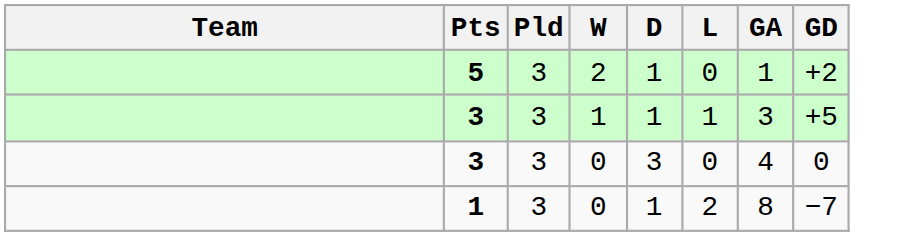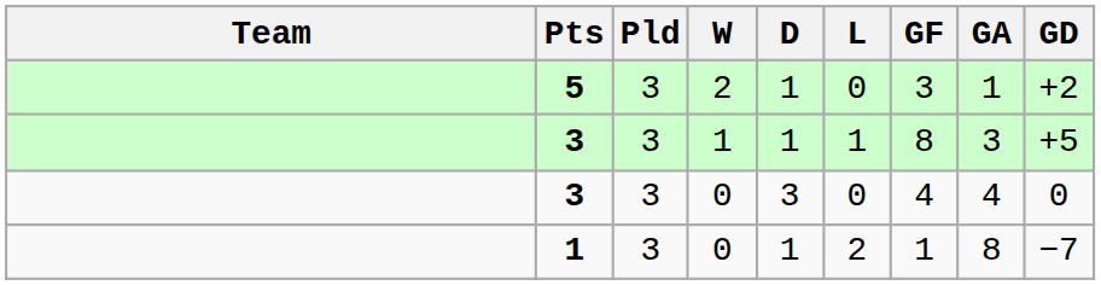 <table class="wikitable" style="text-align:center;">
 <tr>
 <th style="width:200px;">Team</th>
 <th width="20">Pts</th>
 <th width="20">Pld</th>
 <th width="20">W</th>
 <th width="20">D</th>
 <th width="20">L</th>
+<th width="20">GF</th>
 <th width="20">GA</th>
 <th width="20">GD</th>
 </tr>
 <tr style="background:#cfc;">
 <td style=text-align:left></td>
 <td><strong>5</strong></td>
 <td>3</td>
 <td>2</td>
 <td>1</td>
 <td>0</td>
+<td>3</td>
 <td>1</td>
 <td>+2</td>
 </tr>
 <tr style="background:#cfc;">
 <td style=text-align:left></td>
 <td><strong>3</strong></td>
 <td>3</td>
 <td>1</td>
 <td>1</td>
 <td>1</td>
+<td>8</td>
 <td>3</td>
 <td>+5</td>
 </tr>
 <tr>
 <td style=text-align:left></td>
 <td><strong>3</strong></td>
 <td>3</td>
 <td>0</td>
 <td>3</td>
 <td>0</td>
 <td>4</td>
+<td>4</td>
 <td>0</td>
 </tr>
 <tr>
 <td style=text-align:left><strong></strong></td>
 <td><strong>1</strong></td>
 <td>3</td>
 <td>0</td>
 <td>1</td>
 <td>2</td>
+<td>1</td>
 <td>8</td>
 <td>−7</td>
 </tr>
 </table>
